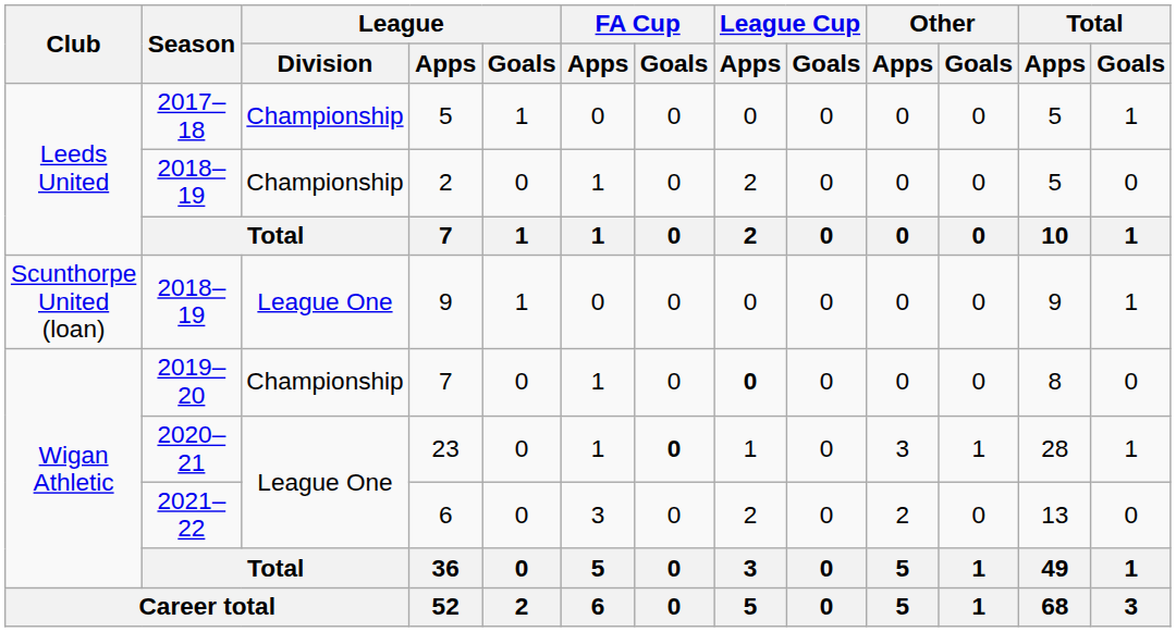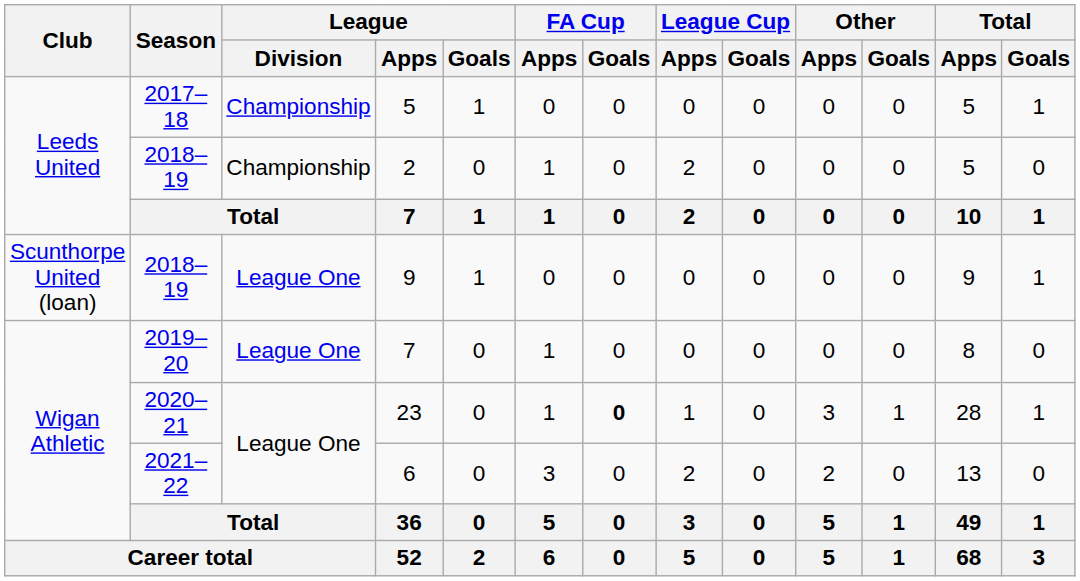 <table class="wikitable" style="text-align:center">
 <tr>
 <th rowspan="2">Club</th>
 <th rowspan="2">Season</th>
 <th colspan="3">League</th>
 <th colspan="2"><a href='#'>FA Cup</a></th>
 <th colspan="2"><a href='#'>League Cup</a></th>
 <th colspan="2">Other</th>
 <th colspan="2">Total</th>
 </tr>
 <tr>
 <th>Division</th>
 <th>Apps</th>
 <th>Goals</th>
 <th>Apps</th>
 <th>Goals</th>
 <th>Apps</th>
 <th>Goals</th>
 <th>Apps</th>
 <th>Goals</th>
 <th>Apps</th>
 <th>Goals</th>
 </tr>
 <tr>
 <td rowspan=3><a href='#'>Leeds United</a></td>
 <td><a href='#'>2017–18</a></td>
 <td><a href='#'>Championship</a></td>
 <td>5</td>
 <td>1</td>
 <td>0</td>
 <td>0</td>
 <td>0</td>
 <td>0</td>
 <td>0</td>
 <td>0</td>
 <td>5</td>
 <td>1</td>
 </tr>
 <tr>
 <td><a href='#'>2018–19</a></td>
 <td>Championship</td>
 <td>2</td>
 <td>0</td>
 <td>1</td>
 <td>0</td>
 <td>2</td>
 <td>0</td>
 <td>0</td>
 <td>0</td>
 <td>5</td>
 <td>0</td>
 </tr>
 <tr>
 <th colspan="2">Total</th>
 <th>7</th>
 <th>1</th>
 <th>1</th>
 <th>0</th>
 <th>2</th>
 <th>0</th>
 <th>0</th>
 <th>0</th>
 <th>10</th>
 <th>1</th>
 </tr>
 <tr>
 <td><a href='#'>Scunthorpe United</a> (loan)</td>
 <td><a href='#'>2018–19</a></td>
 <td><a href='#'>League One</a></td>
 <td>9</td>
 <td>1</td>
 <td>0</td>
 <td>0</td>
 <td>0</td>
 <td>0</td>
 <td>0</td>
 <td>0</td>
 <td>9</td>
 <td>1</td>
 </tr>
 <tr>
 <td rowspan=4><a href='#'>Wigan Athletic</a></td>
 <td><a href='#'>2019–20</a></td>
-<td>Championship</td>
+<td><a href='#'>League One</a></td>
 <td>7</td>
 <td>0</td>
 <td>1</td>
 <td>0</td>
-<td><strong>0</strong></td>
+<td>0</td>
 <td>0</td>
 <td>0</td>
 <td>0</td>
 <td>8</td>
 <td>0</td>
 </tr>
 <tr>
 <td><a href='#'>2020–21</a></td>
 <td rowspan=2>League One</td>
 <td>23</td>
 <td>0</td>
 <td>1</td>
 <td><strong>0</strong></td>
 <td>1</td>
 <td>0</td>
 <td>3</td>
 <td>1</td>
 <td>28</td>
 <td>1</td>
 </tr>
 <tr>
 <td><a href='#'>2021–22</a></td>
 <td>6</td>
 <td>0</td>
 <td>3</td>
 <td>0</td>
 <td>2</td>
 <td>0</td>
 <td>2</td>
 <td>0</td>
 <td>13</td>
 <td>0</td>
 </tr>
 <tr>
 <th colspan="2">Total</th>
 <th>36</th>
 <th>0</th>
 <th>5</th>
 <th>0</th>
 <th>3</th>
 <th>0</th>
 <th>5</th>
 <th>1</th>
 <th>49</th>
 <th>1</th>
 </tr>
 <tr>
 <th colspan="3">Career total</th>
 <th>52</th>
 <th>2</th>
 <th>6</th>
 <th>0</th>
 <th>5</th>
 <th>0</th>
 <th>5</th>
 <th>1</th>
 <th>68</th>
 <th>3</th>
 </tr>
 </table>
